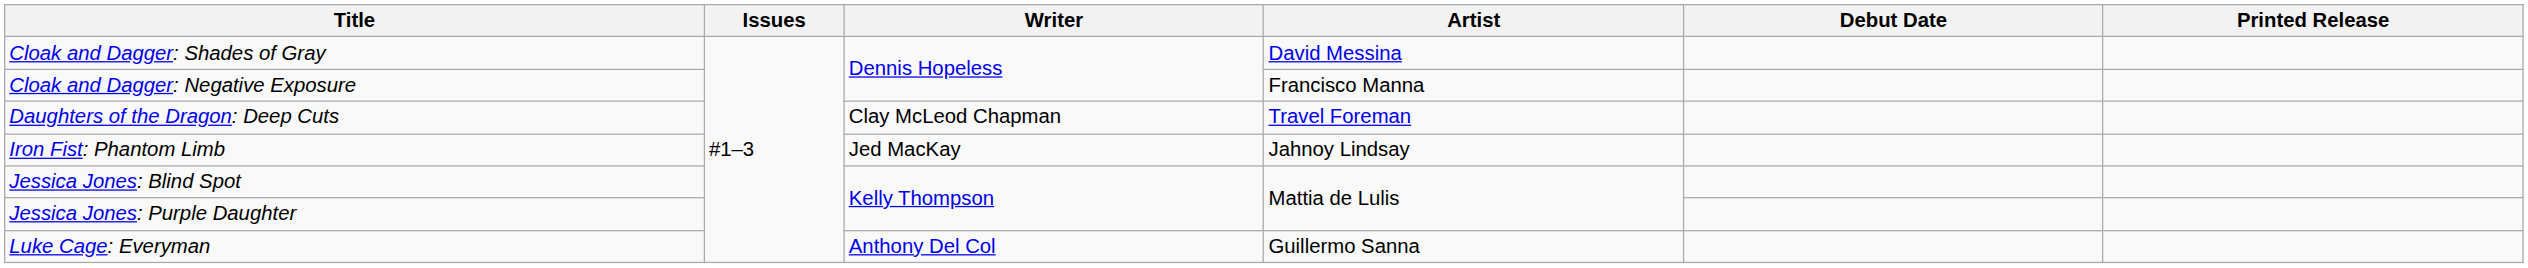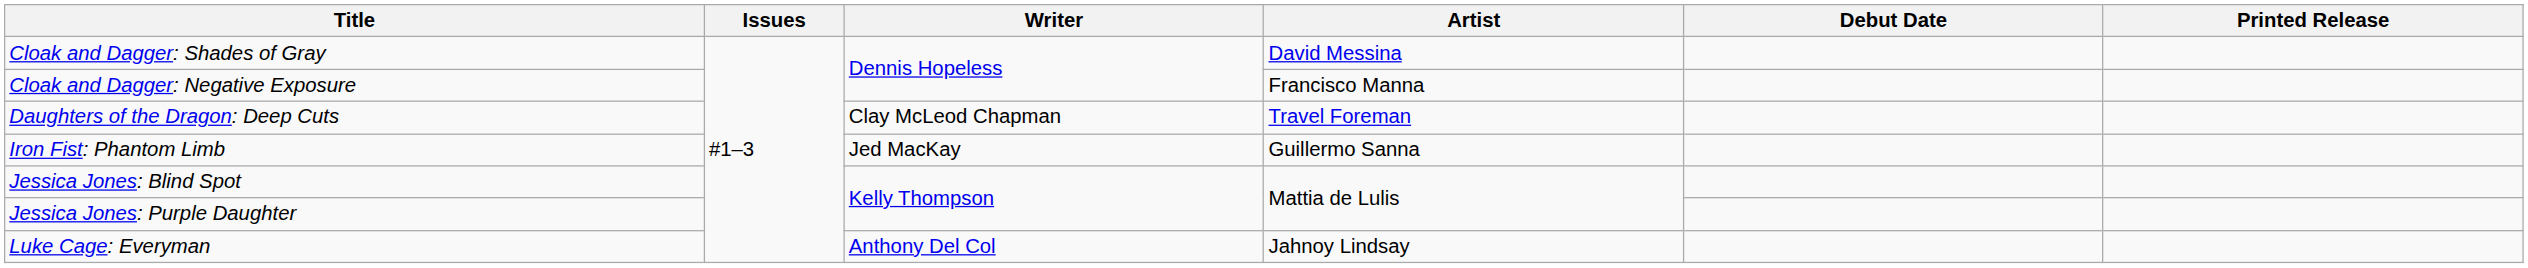 <table class="wikitable sortable collapsible" style="width:100%; margin:1em auto 1em auto;">
 <tr>
 <th width=25%>Title</th>
 <th width=5%>Issues</th>
 <th width=15%>Writer</th>
 <th width=15%>Artist</th>
 <th width=15%>Debut Date</th>
 <th width=15%>Printed Release</th>
 </tr>
 <tr>
 <td><em><a href='#'>Cloak and Dagger</a>: Shades of Gray</em></td>
 <td rowspan="7">#1–3</td>
 <td rowspan="2"><a href='#'>Dennis Hopeless</a></td>
 <td><a href='#'>David Messina</a></td>
 <td></td>
 <td></td>
 </tr>
 <tr>
 <td><em><a href='#'>Cloak and Dagger</a>: Negative Exposure</em></td>
 <td>Francisco Manna</td>
 <td></td>
 <td></td>
 </tr>
 <tr>
 <td><em><a href='#'>Daughters of the Dragon</a>: Deep Cuts</em></td>
 <td>Clay McLeod Chapman</td>
 <td><a href='#'>Travel Foreman</a></td>
 <td></td>
 <td></td>
 </tr>
 <tr>
 <td><em><a href='#'>Iron Fist</a>: Phantom Limb</em></td>
 <td>Jed MacKay</td>
-<td>Jahnoy Lindsay</td>
+<td>Guillermo Sanna</td>
 <td></td>
 <td></td>
 </tr>
 <tr>
 <td><em><a href='#'>Jessica Jones</a>: Blind Spot</em></td>
 <td rowspan="2"><a href='#'>Kelly Thompson</a></td>
 <td rowspan="2">Mattia de Lulis</td>
 <td></td>
 <td></td>
 </tr>
 <tr>
 <td><em><a href='#'>Jessica Jones</a>: Purple Daughter</em></td>
 <td></td>
 <td></td>
 </tr>
 <tr>
 <td><em><a href='#'>Luke Cage</a>: Everyman</em></td>
 <td><a href='#'>Anthony Del Col</a></td>
-<td>Guillermo Sanna</td>
+<td>Jahnoy Lindsay</td>
 <td></td>
 <td></td>
 </tr>
 </table>
